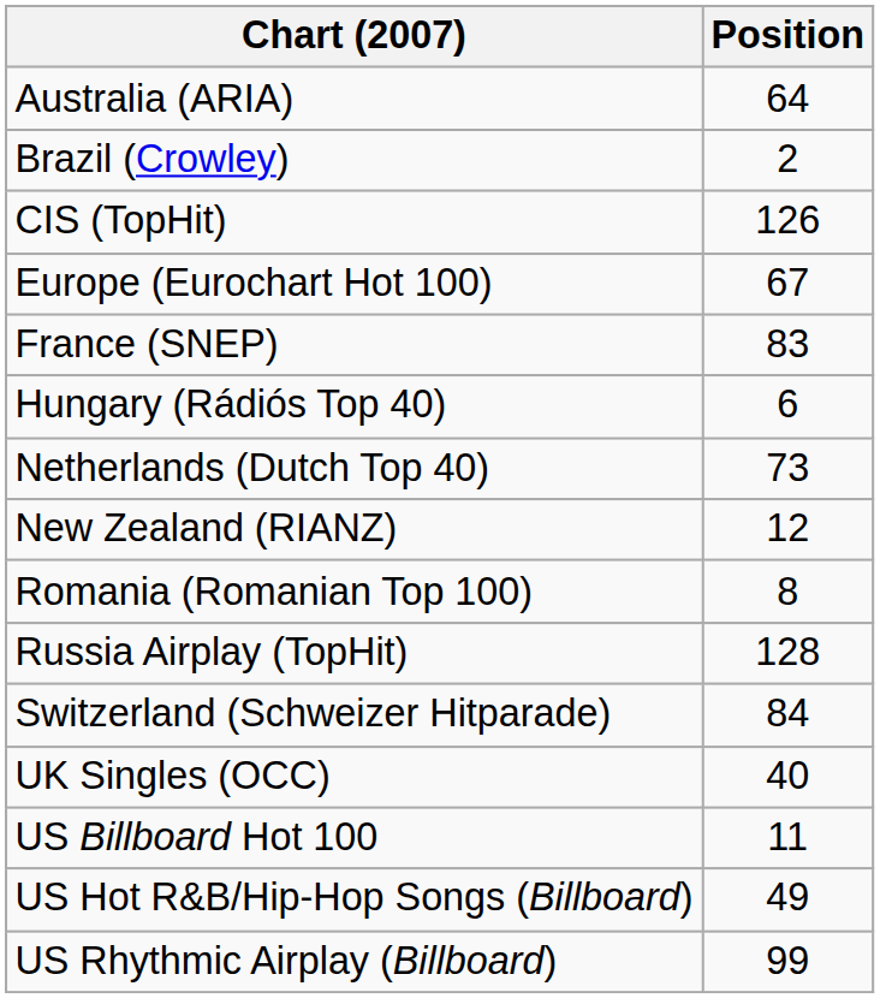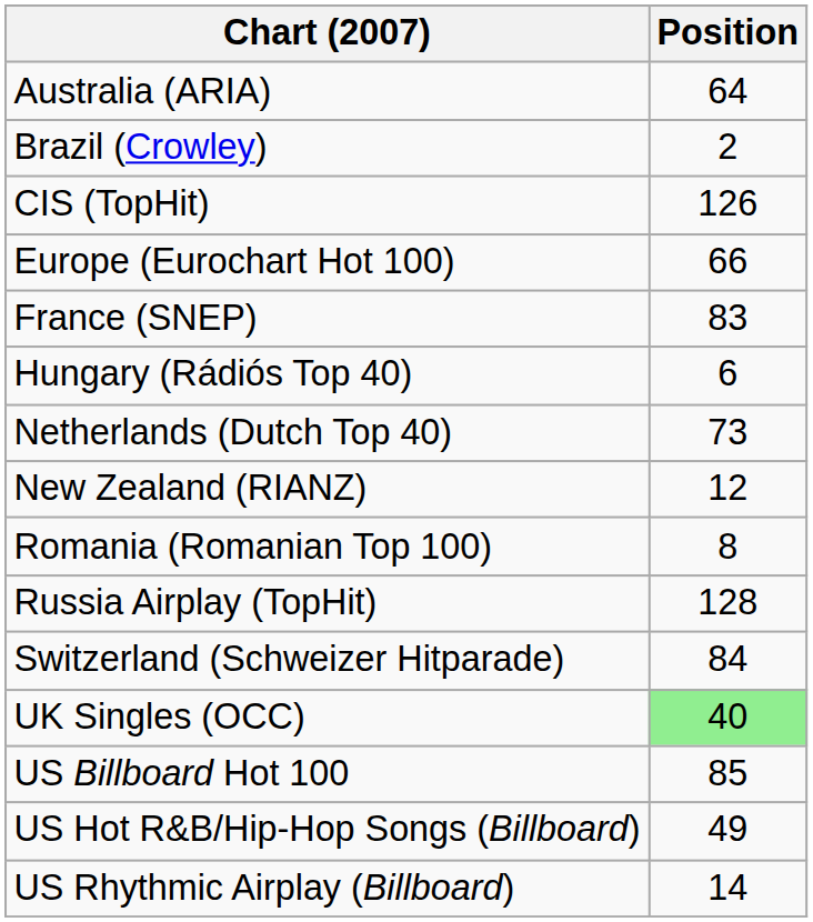 <table class="wikitable plainrowheaders sortable">
 <tr>
 <th>Chart (2007)</th>
 <th>Position</th>
 </tr>
 <tr>
 <td>Australia (ARIA)</td>
 <td style="text-align:center;">64</td>
 </tr>
 <tr>
 <td>Brazil (<a href='#'>Crowley</a>)</td>
 <td style="text-align:center;">2</td>
 </tr>
 <tr>
 <td>CIS (TopHit)</td>
 <td style="text-align:center;">126</td>
 </tr>
 <tr>
 <td>Europe (Eurochart Hot 100)</td>
-<td style="text-align:center;">67</td>
+<td style="text-align:center;">66</td>
 </tr>
 <tr>
 <td>France (SNEP)</td>
 <td style="text-align:center;">83</td>
 </tr>
 <tr>
 <td>Hungary (Rádiós Top 40)</td>
 <td style="text-align:center;">6</td>
 </tr>
 <tr>
 <td>Netherlands (Dutch Top 40)</td>
 <td style="text-align:center;">73</td>
 </tr>
 <tr>
 <td>New Zealand (RIANZ)</td>
 <td style="text-align:center;">12</td>
 </tr>
 <tr>
 <td>Romania (Romanian Top 100)</td>
 <td style="text-align:center;">8</td>
 </tr>
 <tr>
 <td>Russia Airplay (TopHit)</td>
 <td style="text-align:center;">128</td>
 </tr>
 <tr>
 <td>Switzerland (Schweizer Hitparade)</td>
 <td style="text-align:center;">84</td>
 </tr>
 <tr>
 <td>UK Singles (OCC)</td>
-<td style="text-align:center;">40</td>
+<td style="background: lightgreen; text-align:center;">40</td>
 </tr>
 <tr>
 <td>US <em>Billboard</em> Hot 100</td>
-<td style="text-align:center;">11</td>
+<td style="text-align:center;">85</td>
 </tr>
 <tr>
 <td>US Hot R&B/Hip-Hop Songs (<em>Billboard</em>)</td>
 <td style="text-align:center;">49</td>
 </tr>
 <tr>
 <td>US Rhythmic Airplay (<em>Billboard</em>)</td>
-<td style="text-align:center;">99</td>
+<td style="text-align:center;">14</td>
 </tr>
 </table>
